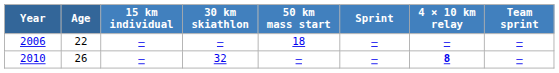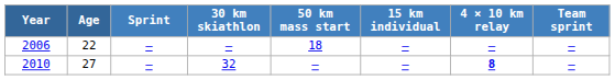 <table class="wikitable" style="font-size:95%; text-align:center; border:grey solid 1px; border-collapse:collapse; background:#ffffff;">
 <tr>
 <th style="background-color:#369; color:white; width:60px;"> Year </th>
 <th style="background-color:#369; color:white; width:40px;"> Age </th>
-<th style="background-color:#4180be; color:white; width:75px;"> 15 km <br> individual </th>
+<th style="background-color:#4180be; color:white; width:75px;"> Sprint </th>
 <th style="background-color:#4180be; color:white; width:75px;"> 30 km <br> skiathlon </th>
 <th style="background-color:#4180be; color:white; width:75px;"> 50 km <br> mass start </th>
-<th style="background-color:#4180be; color:white; width:75px;"> Sprint </th>
+<th style="background-color:#4180be; color:white; width:75px;"> 15 km <br> individual </th>
 <th style="background-color:#4180be; color:white; width:75px;"> 4 × 10 km <br> relay </th>
 <th style="background-color:#4180be; color:white; width:75px;"> Team <br> sprint </th>
 </tr>
 <tr>
 <td><a href='#'>2006</a></td>
 <td>22</td>
 <td><a href='#'>—</a></td>
 <td><a href='#'>—</a></td>
 <td><a href='#'>18</a></td>
 <td><a href='#'>—</a></td>
 <td><a href='#'>—</a></td>
 <td><a href='#'>—</a></td>
 </tr>
 <tr>
 <td><a href='#'>2010</a></td>
-<td>26</td>
+<td>27</td>
 <td><a href='#'>—</a></td>
 <td><a href='#'>32</a></td>
 <td><a href='#'>—</a></td>
 <td><a href='#'>—</a></td>
 <td><strong><a href='#'>8</a></strong></td>
 <td><a href='#'>—</a></td>
 </tr>
 </table>
